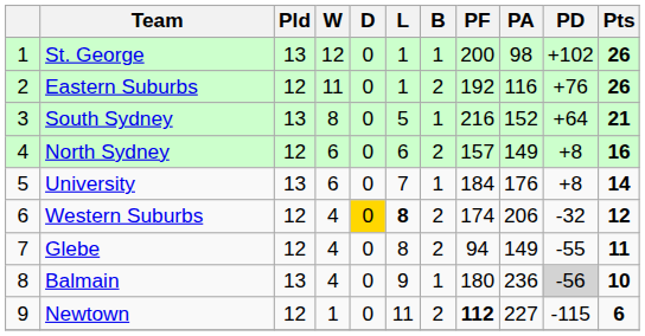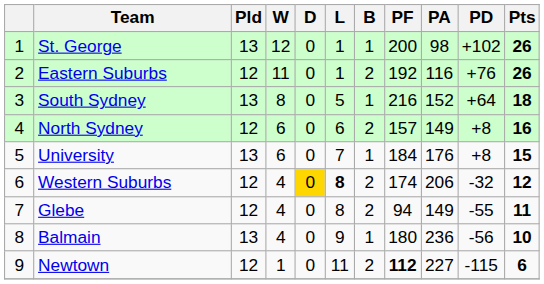 <table class="wikitable" style="text-align:center;">
 <tr>
 <th width=20 abbr="Position"></th>
 <th width=175>Team</th>
 <th width=20 abbr="Played">Pld</th>
 <th width=20 abbr="Won">W</th>
 <th width=20 abbr="Drawn">D</th>
 <th width=20 abbr="Lost">L</th>
 <th width=20 abbr="Bye">B</th>
 <th width=20 abbr="Points for">PF</th>
 <th width=20 abbr="Points against">PA</th>
 <th width=20 abbr="Points difference">PD</th>
 <th width=20 abbr="Points">Pts</th>
 </tr>
 <tr style="background: #ccffcc;">
 <td>1</td>
 <td style="text-align:left;"> <a href='#'>St. George</a></td>
 <td>13</td>
 <td>12</td>
 <td>0</td>
 <td>1</td>
 <td>1</td>
 <td>200</td>
 <td>98</td>
 <td>+102</td>
 <td><strong>26</strong></td>
 </tr>
 <tr style="background: #ccffcc;">
 <td>2</td>
 <td style="text-align:left;"> <a href='#'>Eastern Suburbs</a></td>
 <td>12</td>
 <td>11</td>
 <td>0</td>
 <td>1</td>
 <td>2</td>
 <td>192</td>
 <td>116</td>
 <td>+76</td>
 <td><strong>26</strong></td>
 </tr>
 <tr style="background: #ccffcc;">
 <td>3</td>
 <td style="text-align:left;"> <a href='#'>South Sydney</a></td>
 <td>13</td>
 <td>8</td>
 <td>0</td>
 <td>5</td>
 <td>1</td>
 <td>216</td>
 <td>152</td>
 <td>+64</td>
-<td><strong>21</strong></td>
+<td><strong>18</strong></td>
 </tr>
 <tr style="background: #ccffcc;">
 <td>4</td>
 <td style="text-align:left;"> <a href='#'>North Sydney</a></td>
 <td>12</td>
 <td>6</td>
 <td>0</td>
 <td>6</td>
 <td>2</td>
 <td>157</td>
 <td>149</td>
 <td>+8</td>
 <td><strong>16</strong></td>
 </tr>
 <tr>
 <td>5</td>
 <td style="text-align:left;"> <a href='#'>University</a></td>
 <td>13</td>
 <td>6</td>
 <td>0</td>
 <td>7</td>
 <td>1</td>
 <td>184</td>
 <td>176</td>
 <td>+8</td>
-<td><strong>14</strong></td>
+<td><strong>15</strong></td>
 </tr>
 <tr>
 <td>6</td>
 <td style="text-align:left;"> <a href='#'>Western Suburbs</a></td>
 <td>12</td>
 <td>4</td>
 <td style="background: gold;">0</td>
 <td><strong>8</strong></td>
 <td>2</td>
 <td>174</td>
 <td>206</td>
 <td>-32</td>
 <td><strong>12</strong></td>
 </tr>
 <tr>
 <td>7</td>
 <td style="text-align:left;"> <a href='#'>Glebe</a></td>
 <td>12</td>
 <td>4</td>
 <td>0</td>
 <td>8</td>
 <td>2</td>
 <td>94</td>
 <td>149</td>
 <td>-55</td>
 <td><strong>11</strong></td>
 </tr>
 <tr>
 <td>8</td>
 <td style="text-align:left;"> <a href='#'>Balmain</a></td>
 <td>13</td>
 <td>4</td>
 <td>0</td>
 <td>9</td>
 <td>1</td>
 <td>180</td>
 <td>236</td>
-<td style="background: lightgrey;">-56</td>
+<td>-56</td>
 <td><strong>10</strong></td>
 </tr>
 <tr>
 <td>9</td>
 <td style="text-align:left;"> <a href='#'>Newtown</a></td>
 <td>12</td>
 <td>1</td>
 <td>0</td>
 <td>11</td>
 <td>2</td>
 <td><strong>112</strong></td>
 <td>227</td>
 <td>-115</td>
 <td><strong>6</strong></td>
 </tr>
 <tr>
 </tr>
 </table>
